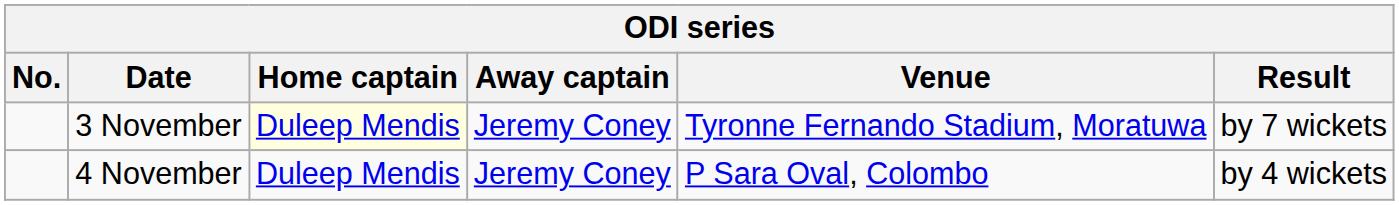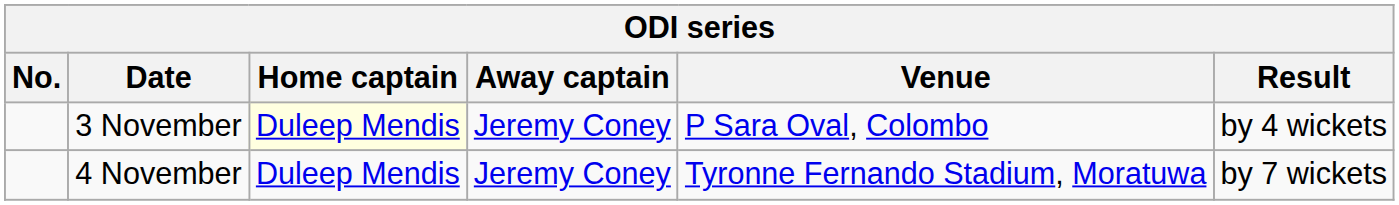 <table class="wikitable">
 <tr>
 <th colspan="9">ODI series</th>
 </tr>
 <tr>
 <th>No.</th>
 <th>Date</th>
 <th>Home captain</th>
 <th>Away captain</th>
 <th>Venue</th>
 <th>Result</th>
 </tr>
 <tr>
 <td></td>
 <td>3 November</td>
 <td style="background: lightyellow;"><a href='#'>Duleep Mendis</a></td>
 <td><a href='#'>Jeremy Coney</a></td>
-<td><a href='#'>Tyronne Fernando Stadium</a>, <a href='#'>Moratuwa</a></td>
-<td> by 7 wickets</td>
+<td><a href='#'>P Sara Oval</a>, <a href='#'>Colombo</a></td>
+<td> by 4 wickets</td>
 </tr>
 <tr>
 <td></td>
 <td>4 November</td>
 <td><a href='#'>Duleep Mendis</a></td>
 <td><a href='#'>Jeremy Coney</a></td>
-<td><a href='#'>P Sara Oval</a>, <a href='#'>Colombo</a></td>
-<td> by 4 wickets</td>
+<td><a href='#'>Tyronne Fernando Stadium</a>, <a href='#'>Moratuwa</a></td>
+<td> by 7 wickets</td>
 </tr>
 </table>
